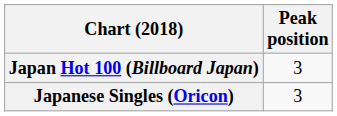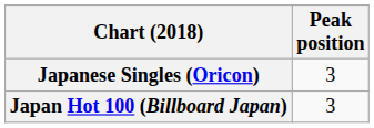 <table class="wikitable sortable plainrowheaders" style="text-align:center">
 <tr>
 <th scope="col">Chart (2018)</th>
 <th scope="col">Peak<br>position</th>
 </tr>
 <tr>
+<th scope="row">Japanese Singles (<a href='#'>Oricon</a>)</th>
+<td>3</td>
+</tr>
+<tr>
 <th scope="row">Japan <a href='#'>Hot 100</a> (<em>Billboard Japan</em>)</th>
 <td>3</td>
 </tr>
-<tr>
-<th scope="row">Japanese Singles (<a href='#'>Oricon</a>)</th>
-<td>3</td>
-</tr>
 </table>
